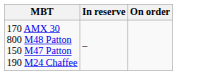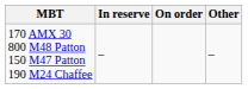 <table class="wikitable">
 <tr>
 <th>MBT</th>
 <th>In reserve</th>
 <th>On order</th>
+<th>Other</th>
 </tr>
 <tr>
 <td>170  <a href='#'>AMX 30</a> <br>800  <a href='#'>M48 Patton</a><br>150  <a href='#'>M47 Patton</a><br>190  <a href='#'>M24 Chaffee</a></td>
 <td>–</td>
 <td></td>
+<td>–</td>
 </tr>
 </table>
